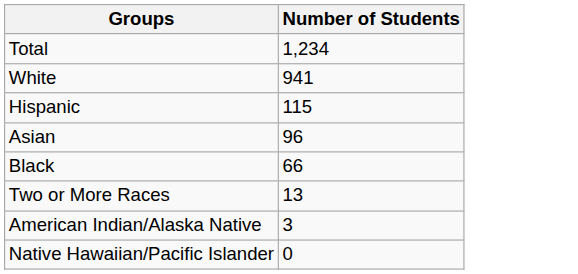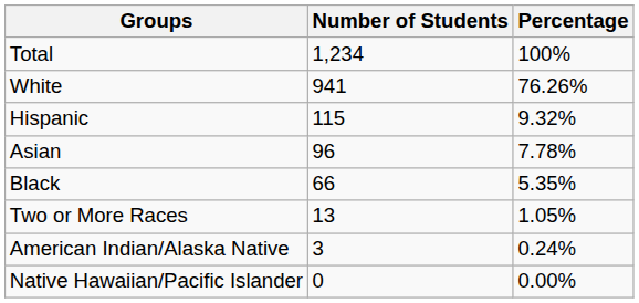 <table class="wikitable">
 <tr>
 <th>Groups</th>
 <th>Number of Students</th>
+<th>Percentage</th>
 </tr>
 <tr>
 <td>Total</td>
 <td>1,234</td>
+<td>100%</td>
 </tr>
 <tr>
 <td>White</td>
 <td>941</td>
+<td>76.26%</td>
 </tr>
 <tr>
 <td>Hispanic</td>
 <td>115</td>
+<td>9.32%</td>
 </tr>
 <tr>
 <td>Asian</td>
 <td>96</td>
+<td>7.78%</td>
 </tr>
 <tr>
 <td>Black</td>
 <td>66</td>
+<td>5.35%</td>
 </tr>
 <tr>
 <td>Two or More Races</td>
 <td>13</td>
+<td>1.05%</td>
 </tr>
 <tr>
 <td>American Indian/Alaska Native</td>
 <td>3</td>
+<td>0.24%</td>
 </tr>
 <tr>
 <td>Native Hawaiian/Pacific Islander</td>
 <td>0</td>
+<td>0.00%</td>
 </tr>
 </table>
